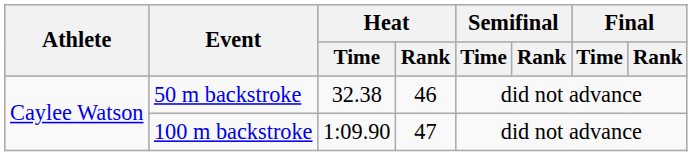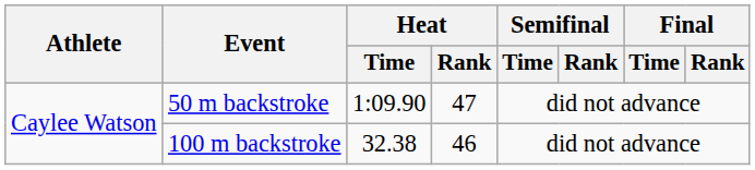 <table class=wikitable style="font-size:90%">
 <tr>
 <th rowspan="2">Athlete</th>
 <th rowspan="2">Event</th>
 <th colspan="2">Heat</th>
 <th colspan="2">Semifinal</th>
 <th colspan="2">Final</th>
 </tr>
 <tr style="font-size:95%">
 <th>Time</th>
 <th>Rank</th>
 <th>Time</th>
 <th>Rank</th>
 <th>Time</th>
 <th>Rank</th>
 </tr>
 <tr align=center>
 <td align=left rowspan=2><a href='#'>Caylee Watson</a></td>
 <td align=left><a href='#'>50 m backstroke</a></td>
+<td>1:09.90</td>
+<td>47</td>
+<td colspan=4>did not advance</td>
+</tr>
+<tr align=center>
+<td align=left><a href='#'>100 m backstroke</a></td>
 <td>32.38</td>
 <td>46</td>
 <td colspan=4>did not advance</td>
 </tr>
-<tr align=center>
-<td align=left><a href='#'>100 m backstroke</a></td>
-<td>1:09.90</td>
-<td>47</td>
-<td colspan=4>did not advance</td>
-</tr>
 </table>
